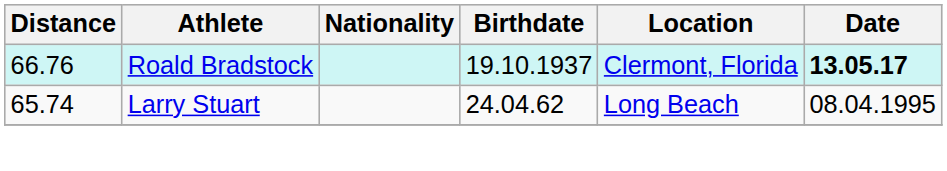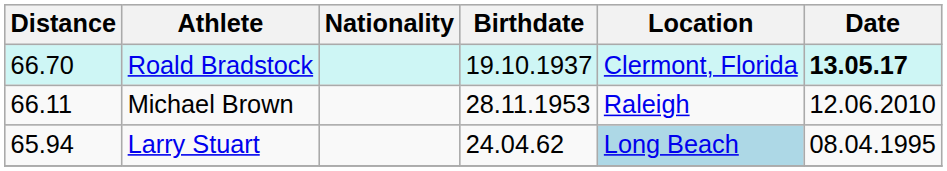 <table class="wikitable">
 <tr>
 <th>Distance</th>
 <th>Athlete</th>
 <th>Nationality</th>
 <th>Birthdate</th>
 <th>Location</th>
 <th>Date</th>
 </tr>
 <tr style="background:#cef6f5;">
-<td>66.76</td>
+<td>66.70</td>
 <td><a href='#'>Roald Bradstock</a></td>
 <td></td>
 <td>19.10.1937</td>
 <td><a href='#'>Clermont, Florida</a></td>
 <td><strong>13.05.17</strong></td>
 </tr>
 <tr>
-<td>65.74</td>
+<td>66.11</td>
+<td>Michael Brown</td>
+<td></td>
+<td>28.11.1953</td>
+<td><a href='#'>Raleigh</a></td>
+<td>12.06.2010</td>
+</tr>
+<tr>
+<td>65.94</td>
 <td><a href='#'>Larry Stuart</a></td>
 <td></td>
 <td>24.04.62</td>
-<td><a href='#'>Long Beach</a></td>
+<td style="background: lightblue;"><a href='#'>Long Beach</a></td>
 <td>08.04.1995</td>
 </tr>
 <tr>
 </tr>
 </table>
